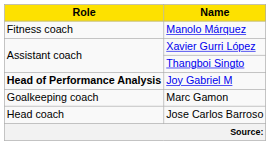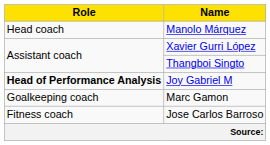 <table class="wikitable">
 <tr>
 <th style="background:#FDE100; color:#000000; text-align:center;">Role</th>
 <th style="background:#FDE100; color:#000000; text-align:center;">Name</th>
 </tr>
 <tr>
-<td>Fitness coach</td>
+<td>Head coach</td>
 <td> <a href='#'>Manolo Márquez</a></td>
 </tr>
 <tr>
 <td rowspan=2>Assistant coach</td>
 <td> <a href='#'>Xavier Gurri López</a></td>
 </tr>
 <tr>
 <td> <a href='#'>Thangboi Singto</a></td>
 </tr>
 <tr>
 <td><strong>Head of Performance Analysis</strong></td>
 <td> <a href='#'>Joy Gabriel M</a></td>
 </tr>
 <tr>
 <td>Goalkeeping coach</td>
 <td> Marc Gamon</td>
 </tr>
 <tr>
-<td>Head coach</td>
+<td>Fitness coach</td>
 <td> Jose Carlos Barroso</td>
 </tr>
 <tr>
 <th colspan="11" style="text-align:right;"><small>Source:</small></th>
 </tr>
 </table>
